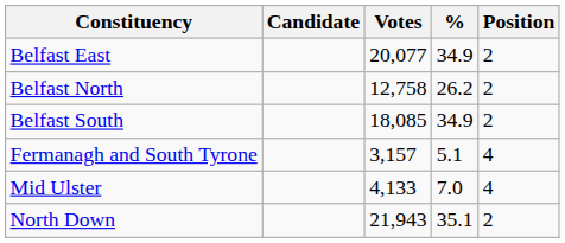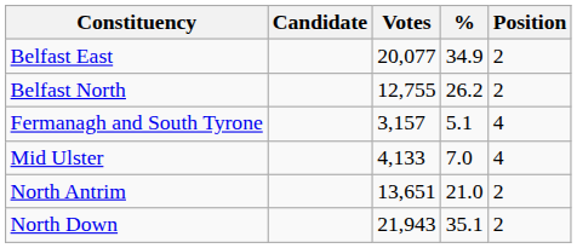 <table class="wikitable sortable">
 <tr>
 <th>Constituency</th>
 <th>Candidate</th>
 <th>Votes</th>
 <th>%</th>
 <th>Position</th>
 </tr>
 <tr>
 <td><a href='#'>Belfast East</a></td>
 <td></td>
 <td>20,077</td>
 <td>34.9</td>
 <td>2</td>
 </tr>
 <tr>
 <td><a href='#'>Belfast North</a></td>
 <td></td>
-<td>12,758</td>
+<td>12,755</td>
 <td>26.2</td>
-<td>2</td>
-</tr>
-<tr>
-<td><a href='#'>Belfast South</a></td>
-<td></td>
-<td>18,085</td>
-<td>34.9</td>
 <td>2</td>
 </tr>
 <tr>
 <td><a href='#'>Fermanagh and South Tyrone</a></td>
 <td></td>
 <td>3,157</td>
 <td>5.1</td>
 <td>4</td>
 </tr>
 <tr>
 <td><a href='#'>Mid Ulster</a></td>
 <td></td>
 <td>4,133</td>
 <td>7.0</td>
 <td>4</td>
 </tr>
 <tr>
+<td><a href='#'>North Antrim</a></td>
+<td></td>
+<td>13,651</td>
+<td>21.0</td>
+<td>2</td>
+</tr>
+<tr>
 <td><a href='#'>North Down</a></td>
 <td></td>
 <td>21,943</td>
 <td>35.1</td>
 <td>2</td>
 </tr>
 </table>
